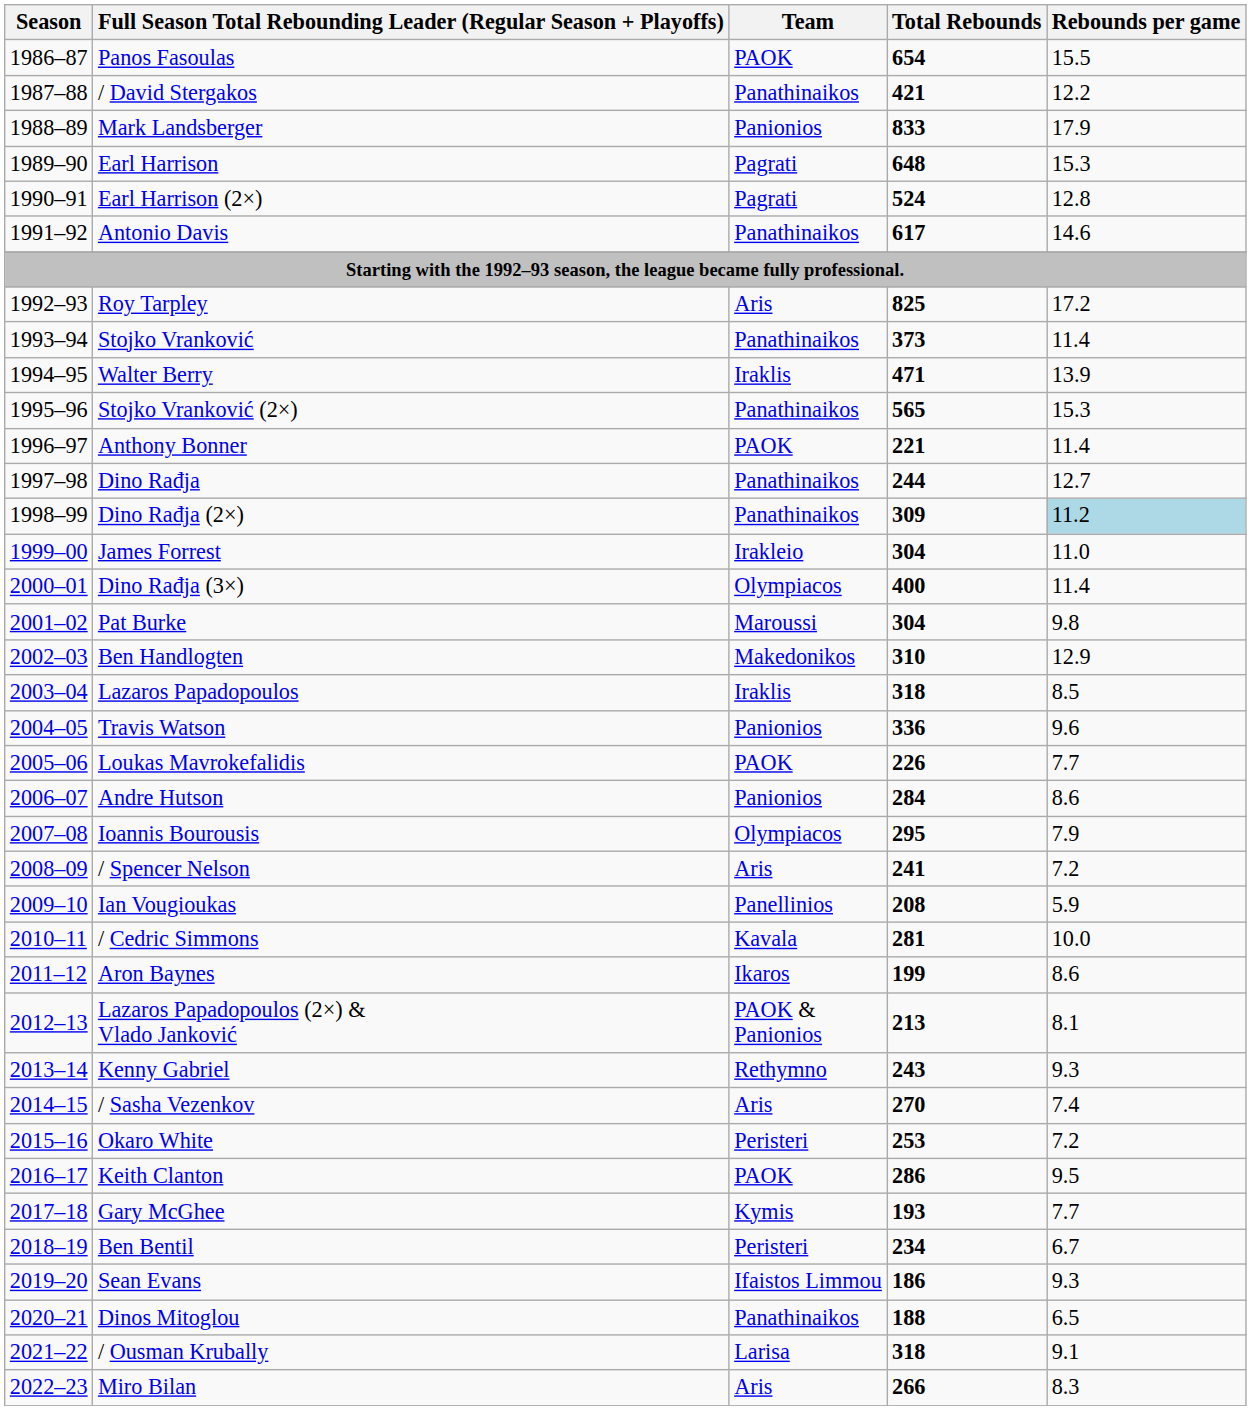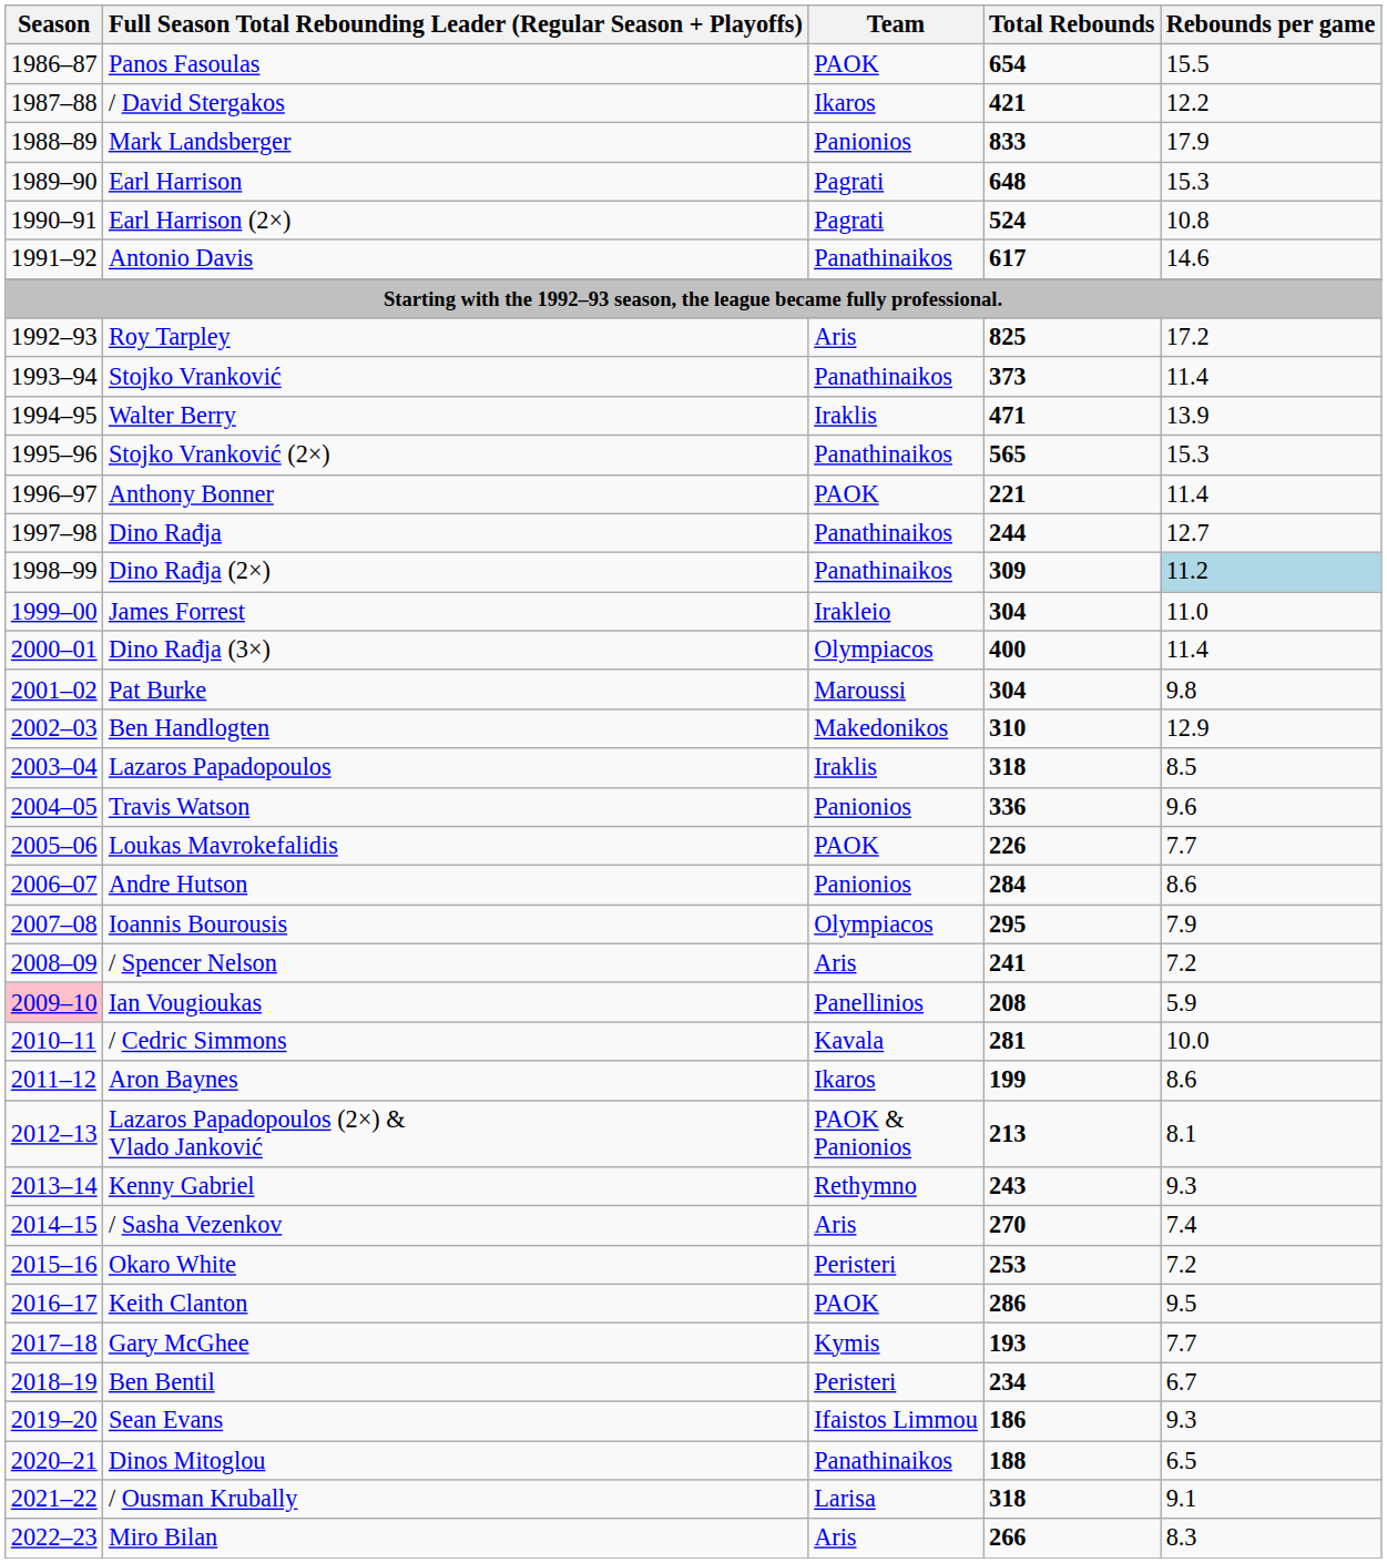 <table class="wikitable"  style="text-align:left;">
 <tr>
 <th>Season</th>
 <th>Full Season Total Rebounding Leader (Regular Season + Playoffs)</th>
 <th>Team</th>
 <th>Total Rebounds</th>
 <th>Rebounds per game</th>
 </tr>
 <tr>
 <td>1986–87</td>
 <td> <a href='#'>Panos Fasoulas</a></td>
 <td><a href='#'>PAOK</a></td>
 <td><strong>654</strong></td>
 <td>15.5</td>
 </tr>
 <tr>
 <td>1987–88</td>
 <td>/ <a href='#'>David Stergakos</a></td>
-<td><a href='#'>Panathinaikos</a></td>
+<td><a href='#'>Ikaros</a></td>
 <td><strong>421</strong></td>
 <td>12.2</td>
 </tr>
 <tr>
 <td>1988–89</td>
 <td> <a href='#'>Mark Landsberger</a></td>
 <td><a href='#'>Panionios</a></td>
 <td><strong>833</strong></td>
 <td>17.9</td>
 </tr>
 <tr>
 <td>1989–90</td>
 <td> <a href='#'>Earl Harrison</a></td>
 <td><a href='#'>Pagrati</a></td>
 <td><strong>648</strong></td>
 <td>15.3</td>
 </tr>
 <tr>
 <td>1990–91</td>
 <td> <a href='#'>Earl Harrison</a> (2×)</td>
 <td><a href='#'>Pagrati</a></td>
 <td><strong>524</strong></td>
-<td>12.8</td>
+<td>10.8</td>
 </tr>
 <tr>
 <td>1991–92</td>
 <td> <a href='#'>Antonio Davis</a></td>
 <td><a href='#'>Panathinaikos</a></td>
 <td><strong>617</strong></td>
 <td>14.6</td>
 </tr>
 <tr>
 </tr>
 <tr bgcolor="silver">
 <td colspan="9" style="text-align:center;"><small><strong>Starting with the 1992–93 season, the league became fully professional.</strong></small></td>
 </tr>
 <tr>
 <td>1992–93</td>
 <td> <a href='#'>Roy Tarpley</a></td>
 <td><a href='#'>Aris</a></td>
 <td><strong>825</strong></td>
 <td>17.2</td>
 </tr>
 <tr>
 <td>1993–94</td>
 <td> <a href='#'>Stojko Vranković</a></td>
 <td><a href='#'>Panathinaikos</a></td>
 <td><strong>373</strong></td>
 <td>11.4</td>
 </tr>
 <tr>
 <td>1994–95</td>
 <td> <a href='#'>Walter Berry</a></td>
 <td><a href='#'>Iraklis</a></td>
 <td><strong>471</strong></td>
 <td>13.9</td>
 </tr>
 <tr>
 <td>1995–96</td>
 <td> <a href='#'>Stojko Vranković</a> (2×)</td>
 <td><a href='#'>Panathinaikos</a></td>
 <td><strong>565</strong></td>
 <td>15.3</td>
 </tr>
 <tr>
 <td>1996–97</td>
 <td> <a href='#'>Anthony Bonner</a></td>
 <td><a href='#'>PAOK</a></td>
 <td><strong>221</strong></td>
 <td>11.4</td>
 </tr>
 <tr>
 <td>1997–98</td>
 <td> <a href='#'>Dino Rađja</a></td>
 <td><a href='#'>Panathinaikos</a></td>
 <td><strong>244</strong></td>
 <td>12.7</td>
 </tr>
 <tr>
 <td>1998–99</td>
 <td> <a href='#'>Dino Rađja</a> (2×)</td>
 <td><a href='#'>Panathinaikos</a></td>
 <td><strong>309</strong></td>
 <td style="background: lightblue;">11.2</td>
 </tr>
 <tr>
 <td><a href='#'>1999–00</a></td>
 <td> <a href='#'>James Forrest</a></td>
 <td><a href='#'>Irakleio</a></td>
 <td><strong>304</strong></td>
 <td>11.0</td>
 </tr>
 <tr>
 <td><a href='#'>2000–01</a></td>
 <td> <a href='#'>Dino Rađja</a> (3×)</td>
 <td><a href='#'>Olympiacos</a></td>
 <td><strong>400</strong></td>
 <td>11.4</td>
 </tr>
 <tr>
 <td><a href='#'>2001–02</a></td>
 <td> <a href='#'>Pat Burke</a></td>
 <td><a href='#'>Maroussi</a></td>
 <td><strong>304</strong></td>
 <td>9.8</td>
 </tr>
 <tr>
 <td><a href='#'>2002–03</a></td>
 <td> <a href='#'>Ben Handlogten</a></td>
 <td><a href='#'>Makedonikos</a></td>
 <td><strong>310</strong></td>
 <td>12.9</td>
 </tr>
 <tr>
 <td><a href='#'>2003–04</a></td>
 <td> <a href='#'>Lazaros Papadopoulos</a></td>
 <td><a href='#'>Iraklis</a></td>
 <td><strong>318</strong></td>
 <td>8.5</td>
 </tr>
 <tr>
 <td><a href='#'>2004–05</a></td>
 <td> <a href='#'>Travis Watson</a></td>
 <td><a href='#'>Panionios</a></td>
 <td><strong>336</strong></td>
 <td>9.6</td>
 </tr>
 <tr>
 <td><a href='#'>2005–06</a></td>
 <td> <a href='#'>Loukas Mavrokefalidis</a></td>
 <td><a href='#'>PAOK</a></td>
 <td><strong>226</strong></td>
 <td>7.7</td>
 </tr>
 <tr>
 <td><a href='#'>2006–07</a></td>
 <td> <a href='#'>Andre Hutson</a></td>
 <td><a href='#'>Panionios</a></td>
 <td><strong>284</strong></td>
 <td>8.6</td>
 </tr>
 <tr>
 <td><a href='#'>2007–08</a></td>
 <td> <a href='#'>Ioannis Bourousis</a></td>
 <td><a href='#'>Olympiacos</a></td>
 <td><strong>295</strong></td>
 <td>7.9</td>
 </tr>
 <tr>
 <td><a href='#'>2008–09</a></td>
 <td>/ <a href='#'>Spencer Nelson</a></td>
 <td><a href='#'>Aris</a></td>
 <td><strong>241</strong></td>
 <td>7.2</td>
 </tr>
 <tr>
-<td><a href='#'>2009–10</a></td>
+<td style="background: pink;"><a href='#'>2009–10</a></td>
 <td> <a href='#'>Ian Vougioukas</a></td>
 <td><a href='#'>Panellinios</a></td>
 <td><strong>208</strong></td>
 <td>5.9</td>
 </tr>
 <tr>
 <td><a href='#'>2010–11</a></td>
 <td>/ <a href='#'>Cedric Simmons</a></td>
 <td><a href='#'>Kavala</a></td>
 <td><strong>281</strong></td>
 <td>10.0</td>
 </tr>
 <tr>
 <td><a href='#'>2011–12</a></td>
 <td> <a href='#'>Aron Baynes</a></td>
 <td><a href='#'>Ikaros</a></td>
 <td><strong>199</strong></td>
 <td>8.6</td>
 </tr>
 <tr>
 <td><a href='#'>2012–13</a></td>
 <td> <a href='#'>Lazaros Papadopoulos</a> (2×) & <br>  <a href='#'>Vlado Janković</a></td>
 <td><a href='#'>PAOK</a> & <br> <a href='#'>Panionios</a></td>
 <td><strong>213</strong></td>
 <td>8.1</td>
 </tr>
 <tr>
 <td><a href='#'>2013–14</a></td>
 <td> <a href='#'>Kenny Gabriel</a></td>
 <td><a href='#'>Rethymno</a></td>
 <td><strong>243</strong></td>
 <td>9.3</td>
 </tr>
 <tr>
 <td><a href='#'>2014–15</a></td>
 <td>/ <a href='#'>Sasha Vezenkov</a></td>
 <td><a href='#'>Aris</a></td>
 <td><strong>270</strong></td>
 <td>7.4</td>
 </tr>
 <tr>
 <td><a href='#'>2015–16</a></td>
 <td> <a href='#'>Okaro White</a></td>
 <td><a href='#'>Peristeri</a></td>
 <td><strong>253</strong></td>
 <td>7.2</td>
 </tr>
 <tr>
 <td><a href='#'>2016–17</a></td>
 <td> <a href='#'>Keith Clanton</a></td>
 <td><a href='#'>PAOK</a></td>
 <td><strong>286</strong></td>
 <td>9.5</td>
 </tr>
 <tr>
 <td><a href='#'>2017–18</a></td>
 <td> <a href='#'>Gary McGhee</a></td>
 <td><a href='#'>Kymis</a></td>
 <td><strong>193</strong></td>
 <td>7.7</td>
 </tr>
 <tr>
 <td><a href='#'>2018–19</a></td>
 <td> <a href='#'>Ben Bentil</a></td>
 <td><a href='#'>Peristeri</a></td>
 <td><strong>234</strong></td>
 <td>6.7</td>
 </tr>
 <tr>
 <td><a href='#'>2019–20</a></td>
 <td> <a href='#'>Sean Evans</a></td>
 <td><a href='#'>Ifaistos Limmou</a></td>
 <td><strong>186</strong></td>
 <td>9.3</td>
 </tr>
 <tr>
 <td><a href='#'>2020–21</a></td>
 <td> <a href='#'>Dinos Mitoglou</a></td>
 <td><a href='#'>Panathinaikos</a></td>
 <td><strong>188</strong></td>
 <td>6.5</td>
 </tr>
 <tr>
 <td><a href='#'>2021–22</a></td>
 <td>/ <a href='#'>Ousman Krubally</a></td>
 <td><a href='#'>Larisa</a></td>
 <td><strong>318</strong></td>
 <td>9.1</td>
 </tr>
 <tr>
 <td><a href='#'>2022–23</a></td>
 <td> <a href='#'>Miro Bilan</a></td>
 <td><a href='#'>Aris</a></td>
 <td><strong>266</strong></td>
 <td>8.3</td>
 </tr>
 </table>
